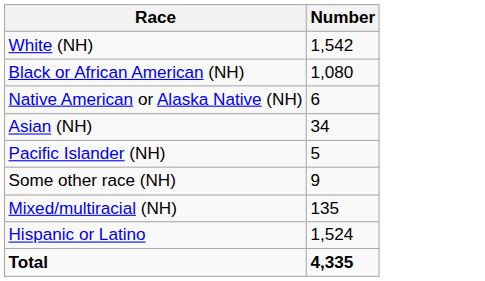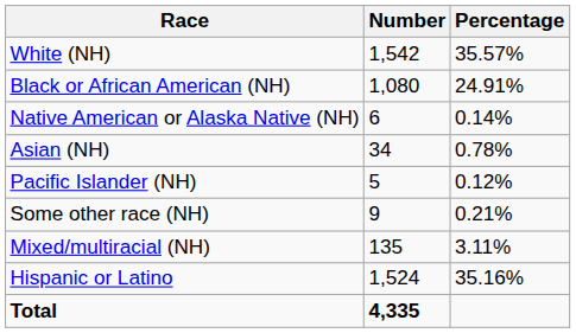 <table class="wikitable">
 <tr>
 <th>Race</th>
 <th>Number</th>
+<th>Percentage</th>
 </tr>
 <tr>
 <td><a href='#'>White</a> (NH)</td>
 <td>1,542</td>
+<td>35.57%</td>
 </tr>
 <tr>
 <td><a href='#'>Black or African American</a> (NH)</td>
 <td>1,080</td>
+<td>24.91%</td>
 </tr>
 <tr>
 <td><a href='#'>Native American</a> or <a href='#'>Alaska Native</a> (NH)</td>
 <td>6</td>
+<td>0.14%</td>
 </tr>
 <tr>
 <td><a href='#'>Asian</a> (NH)</td>
 <td>34</td>
+<td>0.78%</td>
 </tr>
 <tr>
 <td><a href='#'>Pacific Islander</a> (NH)</td>
 <td>5</td>
+<td>0.12%</td>
 </tr>
 <tr>
 <td>Some other race (NH)</td>
 <td>9</td>
+<td>0.21%</td>
 </tr>
 <tr>
 <td><a href='#'>Mixed/multiracial</a> (NH)</td>
 <td>135</td>
+<td>3.11%</td>
 </tr>
 <tr>
 <td><a href='#'>Hispanic or Latino</a></td>
 <td>1,524</td>
+<td>35.16%</td>
 </tr>
 <tr>
 <td><strong>Total</strong></td>
 <td><strong>4,335</strong></td>
+<td></td>
 </tr>
 </table>
